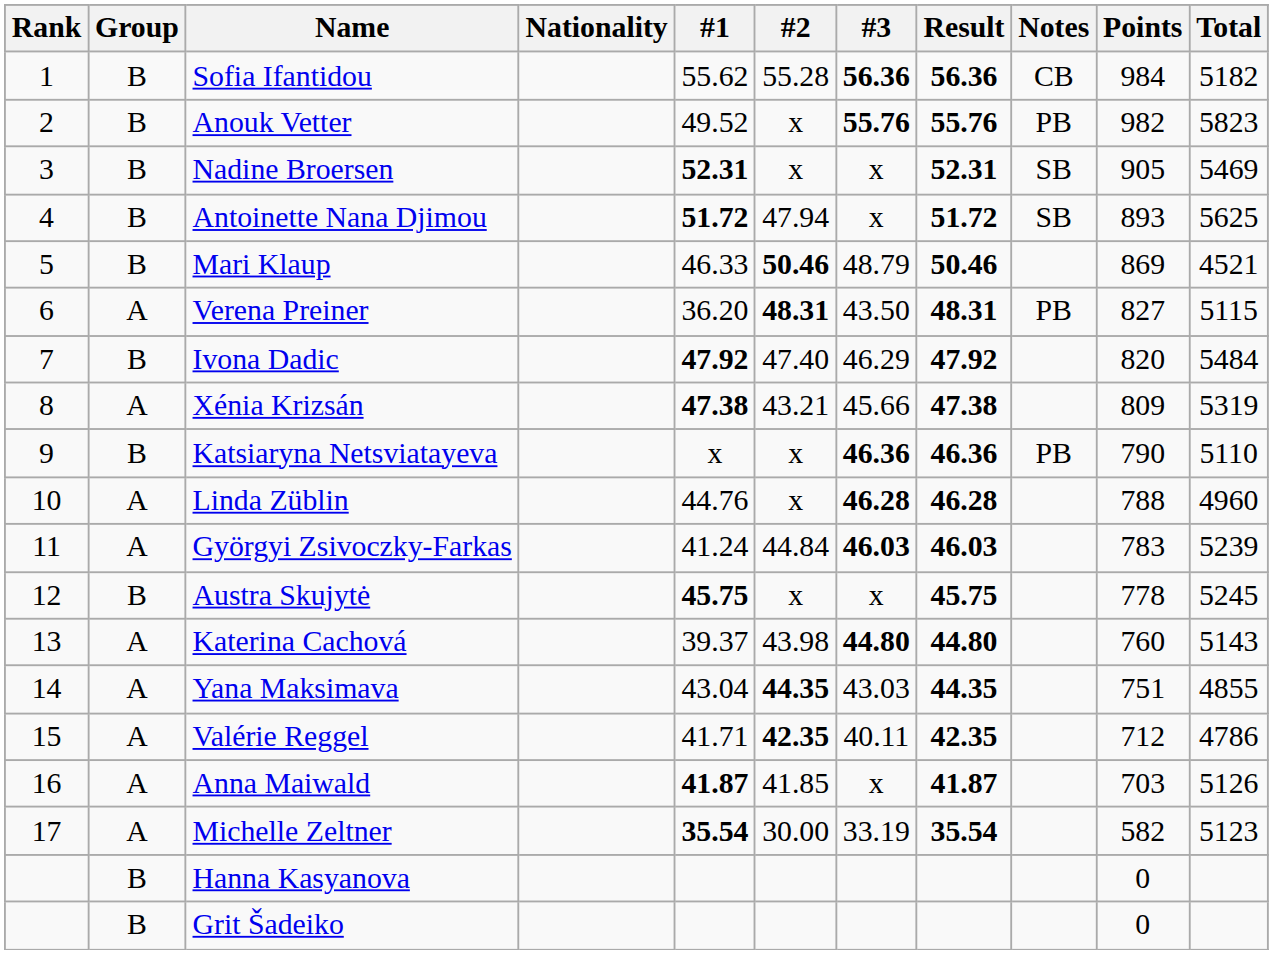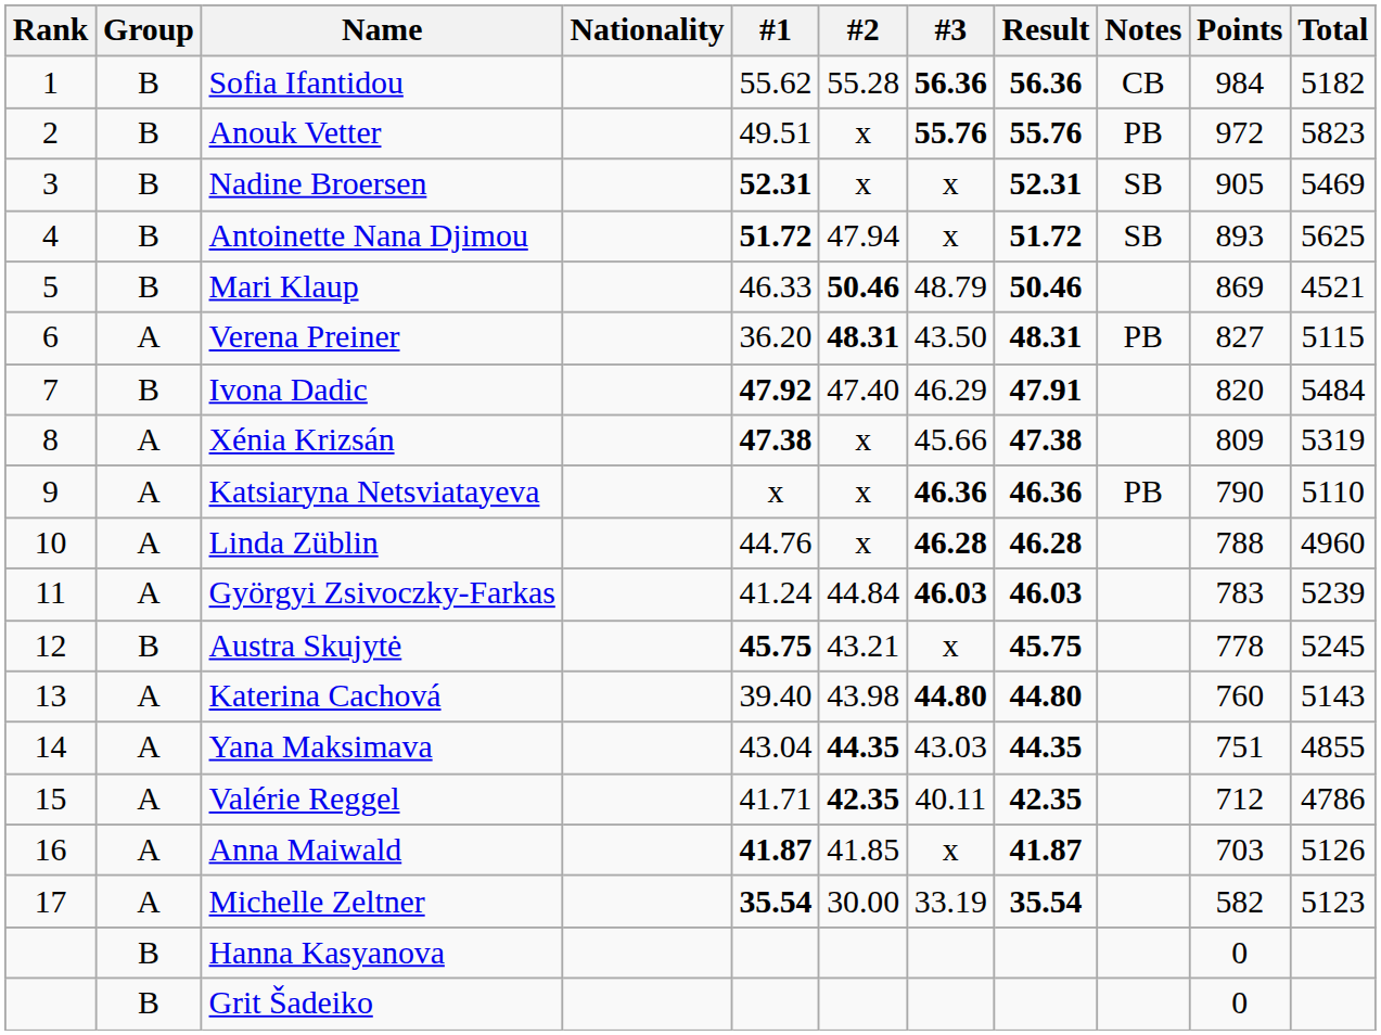 <table class="wikitable sortable" style="text-align:center">
 <tr>
 <th>Rank</th>
 <th>Group</th>
 <th>Name</th>
 <th>Nationality</th>
 <th>#1</th>
 <th>#2</th>
 <th>#3</th>
 <th>Result</th>
 <th>Notes</th>
 <th>Points</th>
 <th>Total</th>
 </tr>
 <tr>
 <td>1</td>
 <td>B</td>
 <td align=left><a href='#'>Sofia Ifantidou</a></td>
 <td align=left></td>
 <td>55.62</td>
 <td>55.28</td>
 <td><strong>56.36</strong></td>
 <td><strong>56.36</strong></td>
 <td>CB</td>
 <td>984</td>
 <td>5182</td>
 </tr>
 <tr>
 <td>2</td>
 <td>B</td>
 <td align=left><a href='#'>Anouk Vetter</a></td>
 <td align=left></td>
-<td>49.52</td>
+<td>49.51</td>
 <td>x</td>
 <td><strong>55.76</strong></td>
 <td><strong>55.76</strong></td>
 <td>PB</td>
-<td>982</td>
+<td>972</td>
 <td>5823</td>
 </tr>
 <tr>
 <td>3</td>
 <td>B</td>
 <td align=left><a href='#'>Nadine Broersen</a></td>
 <td align=left></td>
 <td><strong>52.31</strong></td>
 <td>x</td>
 <td>x</td>
 <td><strong>52.31</strong></td>
 <td>SB</td>
 <td>905</td>
 <td>5469</td>
 </tr>
 <tr>
 <td>4</td>
 <td>B</td>
 <td align=left><a href='#'>Antoinette Nana Djimou</a></td>
 <td align=left></td>
 <td><strong>51.72</strong></td>
 <td>47.94</td>
 <td>x</td>
 <td><strong>51.72</strong></td>
 <td>SB</td>
 <td>893</td>
 <td>5625</td>
 </tr>
 <tr>
 <td>5</td>
 <td>B</td>
 <td align=left><a href='#'>Mari Klaup</a></td>
 <td align=left></td>
 <td>46.33</td>
 <td><strong>50.46</strong></td>
 <td>48.79</td>
 <td><strong>50.46</strong></td>
 <td></td>
 <td>869</td>
 <td>4521</td>
 </tr>
 <tr>
 <td>6</td>
 <td>A</td>
 <td align=left><a href='#'>Verena Preiner</a></td>
 <td align=left></td>
 <td>36.20</td>
 <td><strong>48.31</strong></td>
 <td>43.50</td>
 <td><strong>48.31</strong></td>
 <td>PB</td>
 <td>827</td>
 <td>5115</td>
 </tr>
 <tr>
 <td>7</td>
 <td>B</td>
 <td align=left><a href='#'>Ivona Dadic</a></td>
 <td align=left></td>
 <td><strong>47.92</strong></td>
 <td>47.40</td>
 <td>46.29</td>
-<td><strong>47.92</strong></td>
+<td><strong>47.91</strong></td>
 <td></td>
 <td>820</td>
 <td>5484</td>
 </tr>
 <tr>
 <td>8</td>
 <td>A</td>
 <td align=left><a href='#'>Xénia Krizsán</a></td>
 <td align=left></td>
 <td><strong>47.38</strong></td>
-<td>43.21</td>
+<td>x</td>
 <td>45.66</td>
 <td><strong>47.38</strong></td>
 <td></td>
 <td>809</td>
 <td>5319</td>
 </tr>
 <tr>
 <td>9</td>
-<td>B</td>
+<td>A</td>
 <td align=left><a href='#'>Katsiaryna Netsviatayeva</a></td>
 <td align=left></td>
 <td>x</td>
 <td>x</td>
 <td><strong>46.36</strong></td>
 <td><strong>46.36</strong></td>
 <td>PB</td>
 <td>790</td>
 <td>5110</td>
 </tr>
 <tr>
 <td>10</td>
 <td>A</td>
 <td align=left><a href='#'>Linda Züblin</a></td>
 <td align=left></td>
 <td>44.76</td>
 <td>x</td>
 <td><strong>46.28</strong></td>
 <td><strong>46.28</strong></td>
 <td></td>
 <td>788</td>
 <td>4960</td>
 </tr>
 <tr>
 <td>11</td>
 <td>A</td>
 <td align=left><a href='#'>Györgyi Zsivoczky-Farkas</a></td>
 <td align=left></td>
 <td>41.24</td>
 <td>44.84</td>
 <td><strong>46.03</strong></td>
 <td><strong>46.03</strong></td>
 <td></td>
 <td>783</td>
 <td>5239</td>
 </tr>
 <tr>
 <td>12</td>
 <td>B</td>
 <td align=left><a href='#'>Austra Skujytė</a></td>
 <td align=left></td>
 <td><strong>45.75</strong></td>
-<td>x</td>
+<td>43.21</td>
 <td>x</td>
 <td><strong>45.75</strong></td>
 <td></td>
 <td>778</td>
 <td>5245</td>
 </tr>
 <tr>
 <td>13</td>
 <td>A</td>
 <td align=left><a href='#'>Katerina Cachová</a></td>
 <td align=left></td>
-<td>39.37</td>
+<td>39.40</td>
 <td>43.98</td>
 <td><strong>44.80</strong></td>
 <td><strong>44.80</strong></td>
 <td></td>
 <td>760</td>
 <td>5143</td>
 </tr>
 <tr>
 <td>14</td>
 <td>A</td>
 <td align=left><a href='#'>Yana Maksimava</a></td>
 <td align=left></td>
 <td>43.04</td>
 <td><strong>44.35</strong></td>
 <td>43.03</td>
 <td><strong>44.35</strong></td>
 <td></td>
 <td>751</td>
 <td>4855</td>
 </tr>
 <tr>
 <td>15</td>
 <td>A</td>
 <td align=left><a href='#'>Valérie Reggel</a></td>
 <td align=left></td>
 <td>41.71</td>
 <td><strong>42.35</strong></td>
 <td>40.11</td>
 <td><strong>42.35</strong></td>
 <td></td>
 <td>712</td>
 <td>4786</td>
 </tr>
 <tr>
 <td>16</td>
 <td>A</td>
 <td align=left><a href='#'>Anna Maiwald</a></td>
 <td align=left></td>
 <td><strong>41.87</strong></td>
 <td>41.85</td>
 <td>x</td>
 <td><strong>41.87</strong></td>
 <td></td>
 <td>703</td>
 <td>5126</td>
 </tr>
 <tr>
 <td>17</td>
 <td>A</td>
 <td align=left><a href='#'>Michelle Zeltner</a></td>
 <td align=left></td>
 <td><strong>35.54</strong></td>
 <td>30.00</td>
 <td>33.19</td>
 <td><strong>35.54</strong></td>
 <td></td>
 <td>582</td>
 <td>5123</td>
 </tr>
 <tr>
 <td></td>
 <td>B</td>
 <td align=left><a href='#'>Hanna Kasyanova</a></td>
 <td align=left></td>
 <td></td>
 <td></td>
 <td></td>
 <td><strong></strong></td>
 <td></td>
 <td>0</td>
 <td></td>
 </tr>
 <tr>
 <td></td>
 <td>B</td>
 <td align=left><a href='#'>Grit Šadeiko</a></td>
 <td align=left></td>
 <td></td>
 <td></td>
 <td></td>
 <td><strong></strong></td>
 <td></td>
 <td>0</td>
 <td></td>
 </tr>
 </table>
